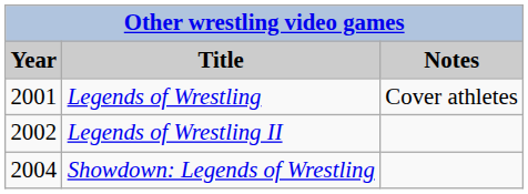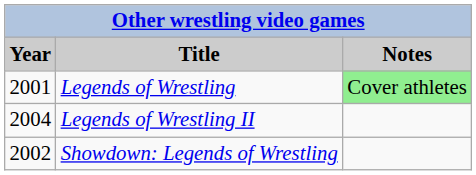 <table class="wikitable sortable">
 <tr style="text-align:center;">
 <th colspan=4 style="background:#B0C4DE;"><a href='#'>Other wrestling video games</a></th>
 </tr>
 <tr style="text-align:center;">
 <th style="background:#ccc;">Year</th>
 <th style="background:#ccc;">Title</th>
 <th style="background:#ccc;">Notes</th>
 </tr>
 <tr>
 <td>2001</td>
 <td><em><a href='#'>Legends of Wrestling</a></em></td>
-<td>Cover athletes</td>
+<td style="background: lightgreen;">Cover athletes</td>
 </tr>
 <tr>
-<td>2002</td>
+<td>2004</td>
 <td><em><a href='#'>Legends of Wrestling II</a></em></td>
 <td></td>
 </tr>
 <tr>
-<td>2004</td>
+<td>2002</td>
 <td><em><a href='#'>Showdown: Legends of Wrestling</a></em></td>
 <td></td>
 </tr>
 </table>
